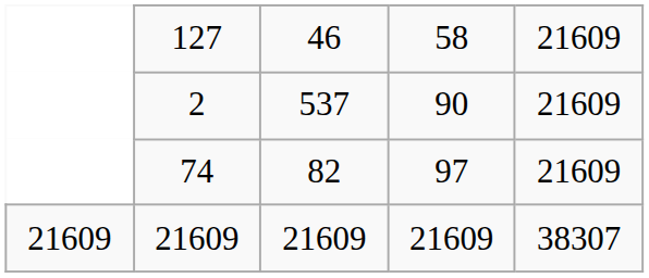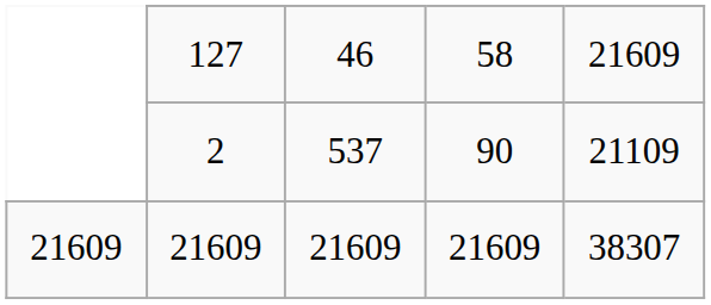 <table class="wikitable" style="margin-left:auto;margin-right:auto;text-align:center;table-layout:fixed;width:19em;height:8em;border-style:none;">
 <tr>
 <td style="background-color: white; border-style: none;"></td>
 <td>127</td>
 <td>46</td>
 <td>58</td>
 <td>21609</td>
 </tr>
 <tr>
 <td style="background-color: white; border-style: none;"></td>
 <td>2</td>
 <td>537</td>
 <td>90</td>
-<td>21609</td>
-</tr>
-<tr>
-<td style="background-color: white; border-style: none;"></td>
-<td>74</td>
-<td>82</td>
-<td>97</td>
-<td>21609</td>
+<td>21109</td>
 </tr>
 <tr>
 <td>21609</td>
 <td>21609</td>
 <td>21609</td>
 <td>21609</td>
 <td>38307</td>
 </tr>
 </table>
